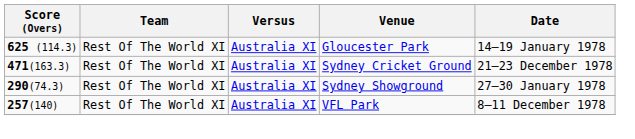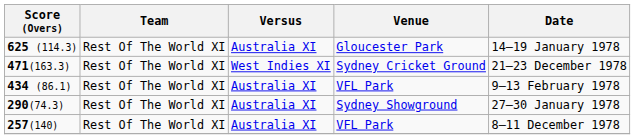 <table class="wikitable" style="text-align:left;">
 <tr>
 <th>Score <br><small>(Overs)</small></th>
 <th>Team</th>
 <th>Versus</th>
 <th>Venue</th>
 <th>Date</th>
 </tr>
 <tr>
 <td><strong>625</strong> <small>(114.3)</small></td>
 <td> Rest Of The World XI</td>
 <td> <a href='#'>Australia XI</a></td>
 <td><a href='#'>Gloucester Park</a></td>
 <td>14–19 January 1978</td>
 </tr>
 <tr>
 <td><strong>471</strong><small>(163.3)</small></td>
 <td> Rest Of The World XI</td>
-<td> <a href='#'>Australia XI</a></td>
+<td> <a href='#'>West Indies XI</a></td>
 <td><a href='#'>Sydney Cricket Ground</a></td>
 <td>21–23 December 1978</td>
+</tr>
+<tr>
+<td><strong>434</strong> <small>(86.1)</small></td>
+<td> Rest Of The World XI</td>
+<td> <a href='#'>Australia XI</a></td>
+<td><a href='#'>VFL Park</a></td>
+<td>9–13 February 1978</td>
 </tr>
 <tr>
 <td><strong>290</strong><small>(74.3)</small></td>
 <td> Rest Of The World XI</td>
 <td> <a href='#'>Australia XI</a></td>
 <td><a href='#'>Sydney Showground</a></td>
 <td>27–30 January 1978</td>
 </tr>
 <tr>
 <td><strong>257</strong><small>(140)</small></td>
 <td> Rest Of The World XI</td>
 <td> <a href='#'>Australia XI</a></td>
 <td><a href='#'>VFL Park</a></td>
 <td>8–11 December 1978</td>
 </tr>
 <tr>
 </tr>
 </table>
